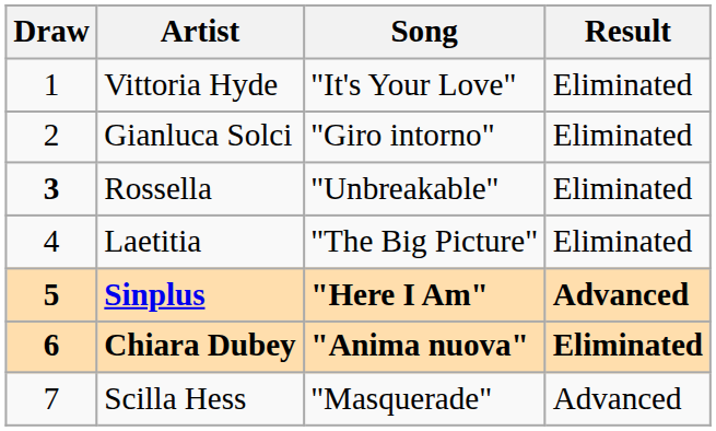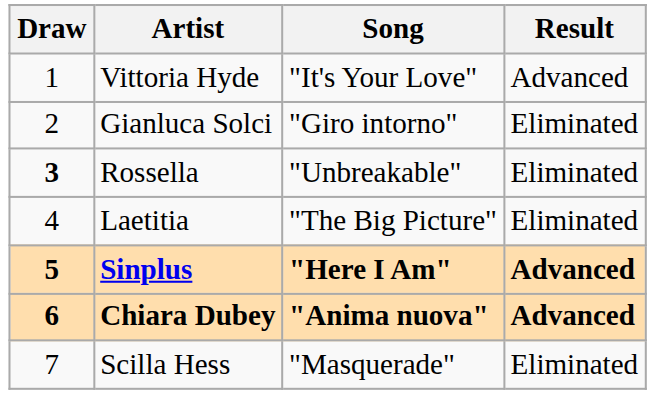 <table class="sortable wikitable" style="margin: 1em auto 1em auto; font-size:90%; text-align:center">
 <tr>
 <th>Draw</th>
 <th>Artist</th>
 <th>Song</th>
 <th>Result</th>
 </tr>
 <tr>
 <td>1</td>
 <td align="left">Vittoria Hyde</td>
 <td align="left">"It's Your Love"</td>
-<td align="left">Eliminated</td>
+<td align="left">Advanced</td>
 </tr>
 <tr>
 <td>2</td>
 <td align="left">Gianluca Solci</td>
 <td align="left">"Giro intorno"</td>
 <td align="left">Eliminated</td>
 </tr>
 <tr>
 <td><strong>3</strong></td>
 <td align="left">Rossella</td>
 <td align="left">"Unbreakable"</td>
 <td align="left">Eliminated</td>
 </tr>
 <tr>
 <td>4</td>
 <td align="left">Laetitia</td>
 <td align="left">"The Big Picture"</td>
 <td align="left">Eliminated</td>
 </tr>
 <tr style="font-weight:bold; background:navajowhite;">
 <td>5</td>
 <td align="left"><a href='#'>Sinplus</a></td>
 <td align="left">"Here I Am"</td>
 <td align="left">Advanced</td>
 </tr>
 <tr style="font-weight:bold; background:navajowhite;">
 <td>6</td>
 <td align="left">Chiara Dubey</td>
 <td align="left">"Anima nuova"</td>
-<td align="left">Eliminated</td>
+<td align="left">Advanced</td>
 </tr>
 <tr>
 <td>7</td>
 <td align="left">Scilla Hess</td>
 <td align="left">"Masquerade"</td>
-<td align="left">Advanced</td>
+<td align="left">Eliminated</td>
 </tr>
 </table>
